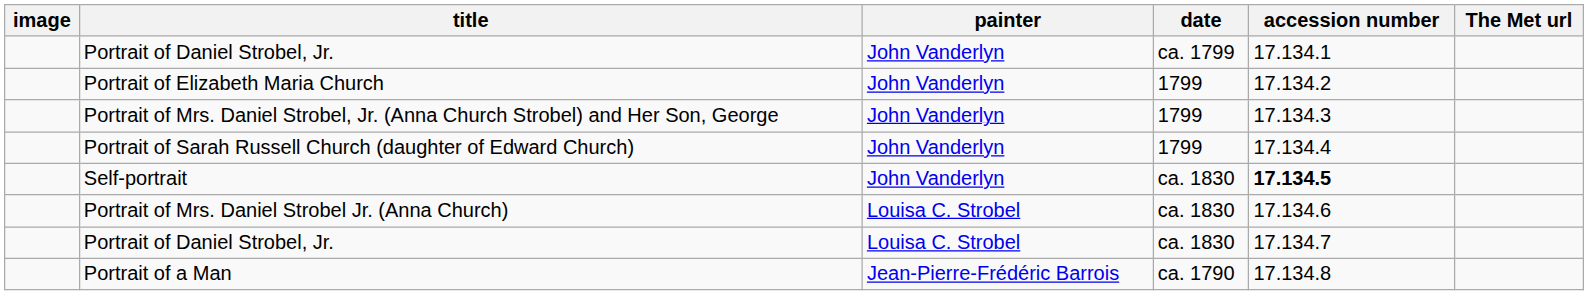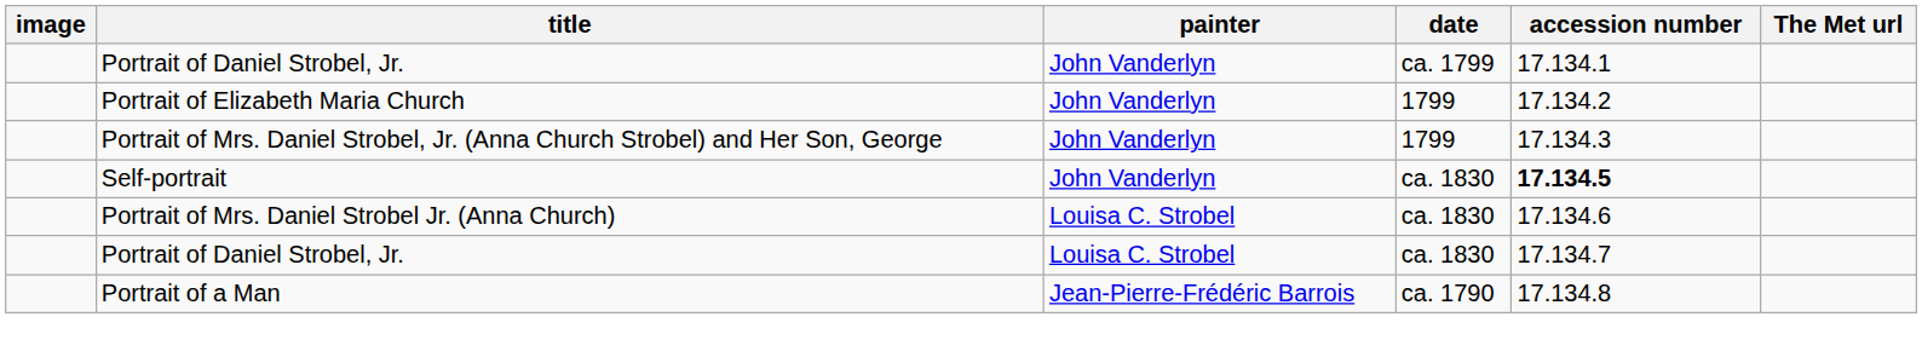 <table class='wikitable sortable' style='width:100%'>
 <tr>
 <th>image</th>
 <th>title</th>
 <th>painter</th>
 <th>date</th>
 <th>accession number</th>
 <th>The Met url</th>
 </tr>
 <tr>
 <td></td>
 <td>Portrait of Daniel Strobel, Jr.</td>
 <td><a href='#'>John Vanderlyn</a></td>
 <td>ca. 1799</td>
 <td>17.134.1</td>
 <td></td>
 </tr>
 <tr>
 <td></td>
 <td>Portrait of Elizabeth Maria Church</td>
 <td><a href='#'>John Vanderlyn</a></td>
 <td>1799</td>
 <td>17.134.2</td>
 <td></td>
 </tr>
 <tr>
 <td></td>
 <td>Portrait of Mrs. Daniel Strobel, Jr. (Anna Church Strobel) and Her Son, George</td>
 <td><a href='#'>John Vanderlyn</a></td>
 <td>1799</td>
 <td>17.134.3</td>
 <td></td>
 </tr>
 <tr>
 <td></td>
-<td>Portrait of Sarah Russell Church (daughter of Edward Church)</td>
-<td><a href='#'>John Vanderlyn</a></td>
-<td>1799</td>
-<td>17.134.4</td>
-<td></td>
-</tr>
-<tr>
-<td></td>
 <td>Self-portrait</td>
 <td><a href='#'>John Vanderlyn</a></td>
 <td>ca. 1830</td>
 <td><strong>17.134.5</strong></td>
 <td></td>
 </tr>
 <tr>
 <td></td>
 <td>Portrait of Mrs. Daniel Strobel Jr. (Anna Church)</td>
 <td><a href='#'>Louisa C. Strobel</a></td>
 <td>ca. 1830</td>
 <td>17.134.6</td>
 <td></td>
 </tr>
 <tr>
 <td></td>
 <td>Portrait of Daniel Strobel, Jr.</td>
 <td><a href='#'>Louisa C. Strobel</a></td>
 <td>ca. 1830</td>
 <td>17.134.7</td>
 <td></td>
 </tr>
 <tr>
 <td></td>
 <td>Portrait of a Man</td>
 <td><a href='#'>Jean-Pierre-Frédéric Barrois</a></td>
 <td>ca. 1790</td>
 <td>17.134.8</td>
 <td></td>
 </tr>
 </table>
